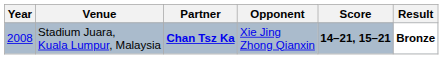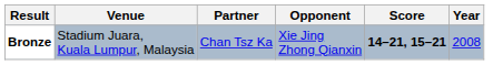 <table class="sortable wikitable" style="font-size: 90%;">
 <tr>
-<th>Year</th>
+<th>Result</th>
 <th>Venue</th>
 <th>Partner</th>
 <th>Opponent</th>
 <th>Score</th>
-<th>Result</th>
+<th>Year</th>
 </tr>
 <tr style="background:#AABBCC">
-<td align="center"><a href='#'>2008</a></td>
+<td style="text-align:left; background:white"> <strong>Bronze</strong></td>
 <td align="left">Stadium Juara,<br><a href='#'>Kuala Lumpur</a>, Malaysia</td>
-<td align="left"><strong> <a href='#'>Chan Tsz Ka</a></strong></td>
+<td align="left"> <a href='#'>Chan Tsz Ka</a></td>
 <td align="left"> <a href='#'>Xie Jing</a> <br>  <a href='#'>Zhong Qianxin</a></td>
 <td align="left"><strong>14–21, 15–21</strong></td>
-<td style="text-align:left; background:white"> <strong>Bronze</strong></td>
+<td align="center"><a href='#'>2008</a></td>
 </tr>
 </table>
